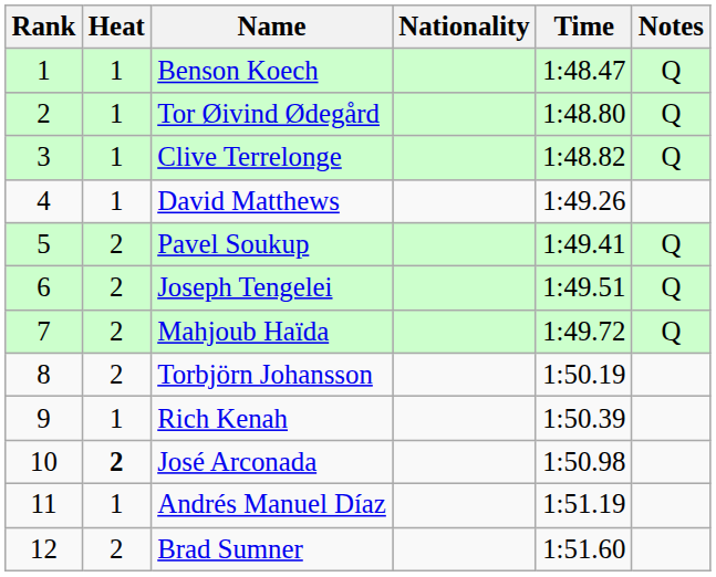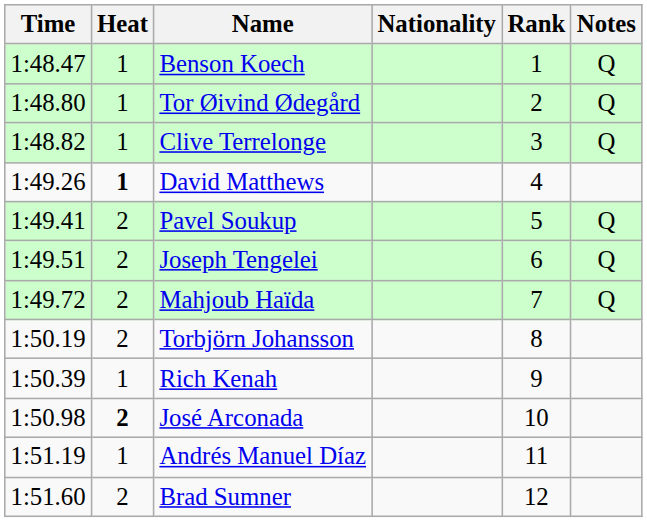 <table class="wikitable sortable" style="text-align:center">
 <tr>
-<th>Rank</th>
+<th>Time</th>
 <th>Heat</th>
 <th>Name</th>
 <th>Nationality</th>
-<th>Time</th>
+<th>Rank</th>
 <th>Notes</th>
 </tr>
 <tr bgcolor=ccffcc>
-<td>1</td>
+<td>1:48.47</td>
 <td>1</td>
 <td align="left"><a href='#'>Benson Koech</a></td>
 <td align=left></td>
-<td>1:48.47</td>
+<td>1</td>
 <td>Q</td>
 </tr>
 <tr bgcolor=ccffcc>
-<td>2</td>
+<td>1:48.80</td>
 <td>1</td>
 <td align="left"><a href='#'>Tor Øivind Ødegård</a></td>
 <td align=left></td>
-<td>1:48.80</td>
+<td>2</td>
 <td>Q</td>
 </tr>
 <tr bgcolor=ccffcc>
-<td>3</td>
+<td>1:48.82</td>
 <td>1</td>
 <td align="left"><a href='#'>Clive Terrelonge</a></td>
 <td align=left></td>
-<td>1:48.82</td>
+<td>3</td>
 <td>Q</td>
 </tr>
 <tr>
-<td>4</td>
-<td>1</td>
+<td>1:49.26</td>
+<td><strong>1</strong></td>
 <td align="left"><a href='#'>David Matthews</a></td>
 <td align=left></td>
-<td>1:49.26</td>
+<td>4</td>
 <td></td>
 </tr>
 <tr bgcolor=ccffcc>
-<td>5</td>
+<td>1:49.41</td>
 <td>2</td>
 <td align="left"><a href='#'>Pavel Soukup</a></td>
 <td align=left></td>
-<td>1:49.41</td>
+<td>5</td>
 <td>Q</td>
 </tr>
 <tr bgcolor=ccffcc>
-<td>6</td>
+<td>1:49.51</td>
 <td>2</td>
 <td align="left"><a href='#'>Joseph Tengelei</a></td>
 <td align=left></td>
-<td>1:49.51</td>
+<td>6</td>
 <td>Q</td>
 </tr>
 <tr bgcolor=ccffcc>
-<td>7</td>
+<td>1:49.72</td>
 <td>2</td>
 <td align="left"><a href='#'>Mahjoub Haïda</a></td>
 <td align=left></td>
-<td>1:49.72</td>
+<td>7</td>
 <td>Q</td>
 </tr>
 <tr>
-<td>8</td>
+<td>1:50.19</td>
 <td>2</td>
 <td align="left"><a href='#'>Torbjörn Johansson</a></td>
 <td align=left></td>
-<td>1:50.19</td>
+<td>8</td>
 <td></td>
 </tr>
 <tr>
-<td>9</td>
+<td>1:50.39</td>
 <td>1</td>
 <td align="left"><a href='#'>Rich Kenah</a></td>
 <td align=left></td>
-<td>1:50.39</td>
+<td>9</td>
 <td></td>
 </tr>
 <tr>
-<td>10</td>
+<td>1:50.98</td>
 <td><strong>2</strong></td>
 <td align="left"><a href='#'>José Arconada</a></td>
 <td align=left></td>
-<td>1:50.98</td>
+<td>10</td>
 <td></td>
 </tr>
 <tr>
-<td>11</td>
+<td>1:51.19</td>
 <td>1</td>
 <td align="left"><a href='#'>Andrés Manuel Díaz</a></td>
 <td align=left></td>
-<td>1:51.19</td>
+<td>11</td>
 <td></td>
 </tr>
 <tr>
-<td>12</td>
+<td>1:51.60</td>
 <td>2</td>
 <td align="left"><a href='#'>Brad Sumner</a></td>
 <td align=left></td>
-<td>1:51.60</td>
+<td>12</td>
 <td></td>
 </tr>
 </table>
